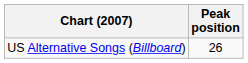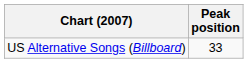 <table class="wikitable sortable">
 <tr>
 <th>Chart (2007)</th>
 <th>Peak<br>position</th>
 </tr>
 <tr>
 <td align="left">US <a href='#'>Alternative Songs</a> (<em><a href='#'>Billboard</a></em>)</td>
-<td align="center">26</td>
+<td align="center">33</td>
 </tr>
 </table>
